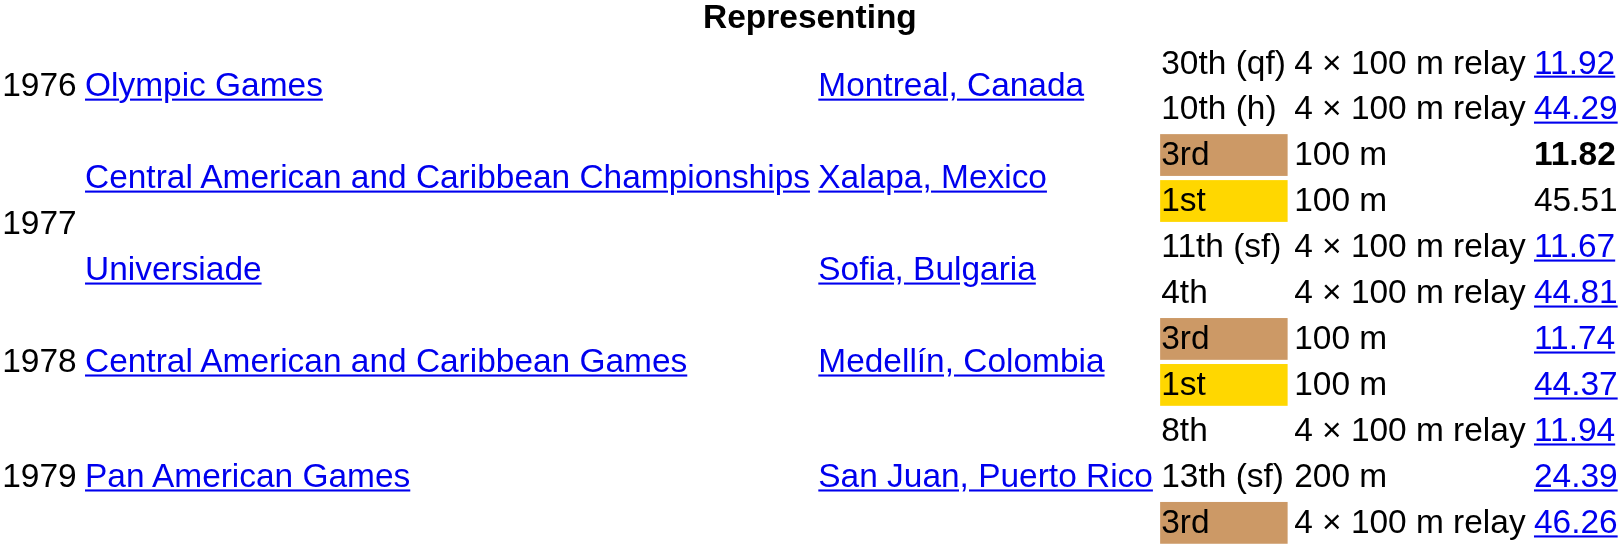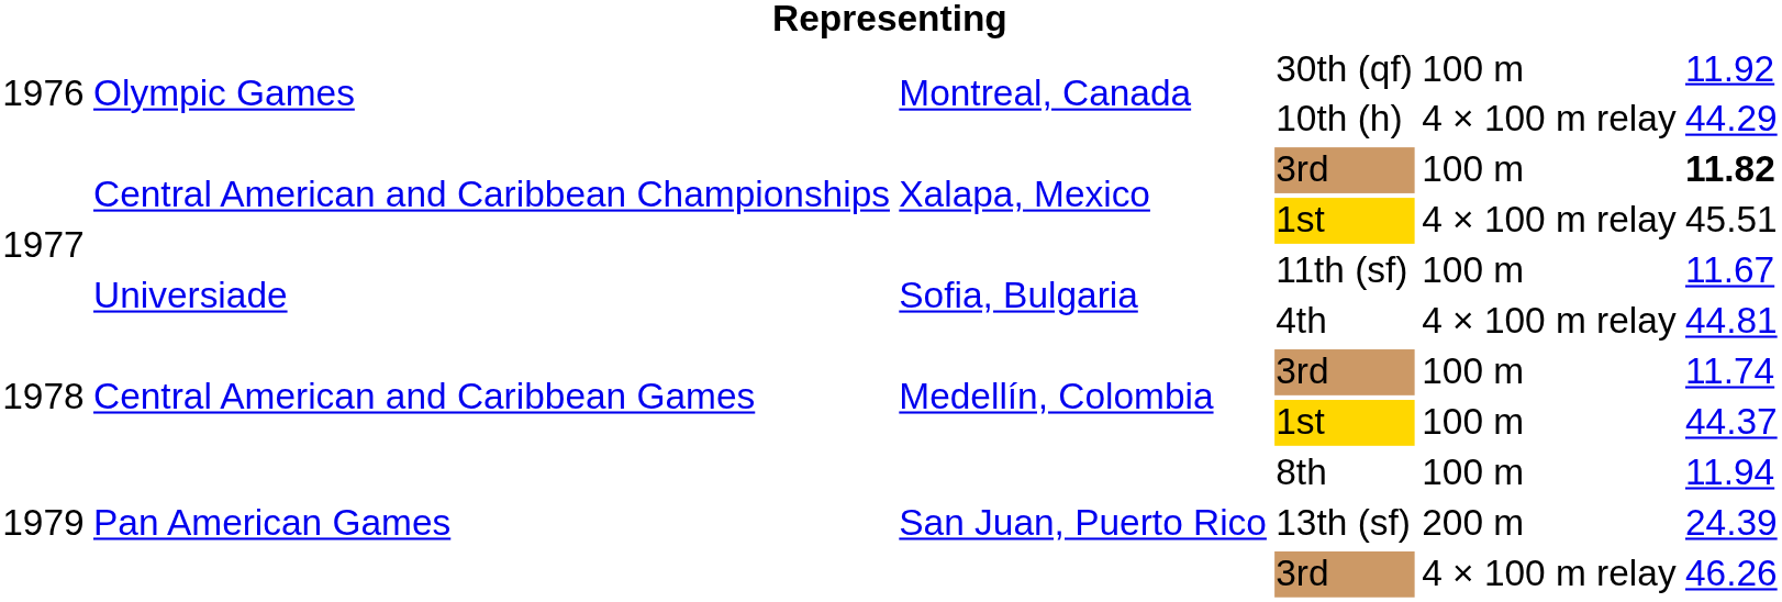 <table>
 <tr>
 <th colspan="6">Representing </th>
 </tr>
 <tr>
 <td rowspan=2>1976</td>
 <td rowspan=2><a href='#'>Olympic Games</a></td>
 <td rowspan=2><a href='#'>Montreal, Canada</a></td>
 <td>30th (qf)</td>
-<td>4 × 100 m relay</td>
+<td>100 m</td>
 <td><a href='#'>11.92</a></td>
 </tr>
 <tr>
 <td>10th (h)</td>
 <td>4 × 100 m relay</td>
 <td><a href='#'>44.29</a></td>
 </tr>
 <tr>
 <td rowspan=4>1977</td>
 <td rowspan=2><a href='#'>Central American and Caribbean Championships</a></td>
 <td rowspan=2><a href='#'>Xalapa, Mexico</a></td>
 <td bgcolor=cc9966>3rd</td>
 <td>100 m</td>
 <td><strong>11.82</strong></td>
 </tr>
 <tr>
 <td bgcolor=gold>1st</td>
-<td>100 m</td>
+<td>4 × 100 m relay</td>
 <td>45.51</td>
 </tr>
 <tr>
 <td rowspan=2><a href='#'>Universiade</a></td>
 <td rowspan=2><a href='#'>Sofia, Bulgaria</a></td>
 <td>11th (sf)</td>
-<td>4 × 100 m relay</td>
+<td>100 m</td>
 <td><a href='#'>11.67</a></td>
 </tr>
 <tr>
 <td>4th</td>
 <td>4 × 100 m relay</td>
 <td><a href='#'>44.81</a></td>
 </tr>
 <tr>
 <td rowspan=2>1978</td>
 <td rowspan=2><a href='#'>Central American and Caribbean Games</a></td>
 <td rowspan=2><a href='#'>Medellín, Colombia</a></td>
 <td bgcolor=cc9966>3rd</td>
 <td>100 m</td>
 <td><a href='#'>11.74</a></td>
 </tr>
 <tr>
 <td bgcolor=gold>1st</td>
 <td>100 m</td>
 <td><a href='#'>44.37</a></td>
 </tr>
 <tr>
 <td rowspan=3>1979</td>
 <td rowspan=3><a href='#'>Pan American Games</a></td>
 <td rowspan=3><a href='#'>San Juan, Puerto Rico</a></td>
 <td>8th</td>
-<td>4 × 100 m relay</td>
+<td>100 m</td>
 <td><a href='#'>11.94</a></td>
 </tr>
 <tr>
 <td>13th (sf)</td>
 <td>200 m</td>
 <td><a href='#'>24.39</a></td>
 </tr>
 <tr>
 <td bgcolor=cc9966>3rd</td>
 <td>4 × 100 m relay</td>
 <td><a href='#'>46.26</a></td>
 </tr>
 </table>
